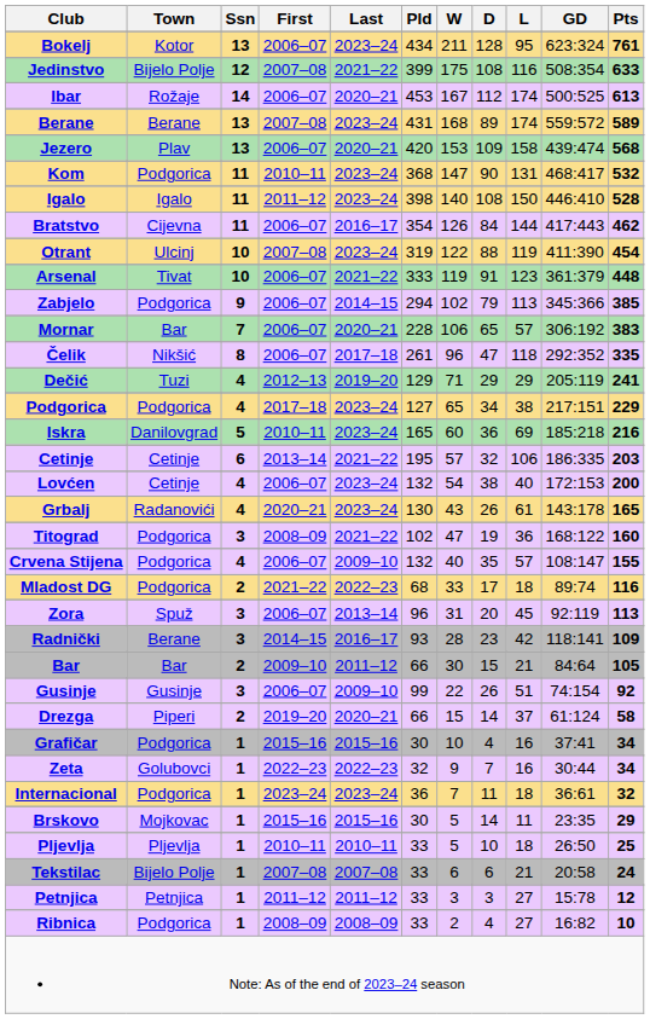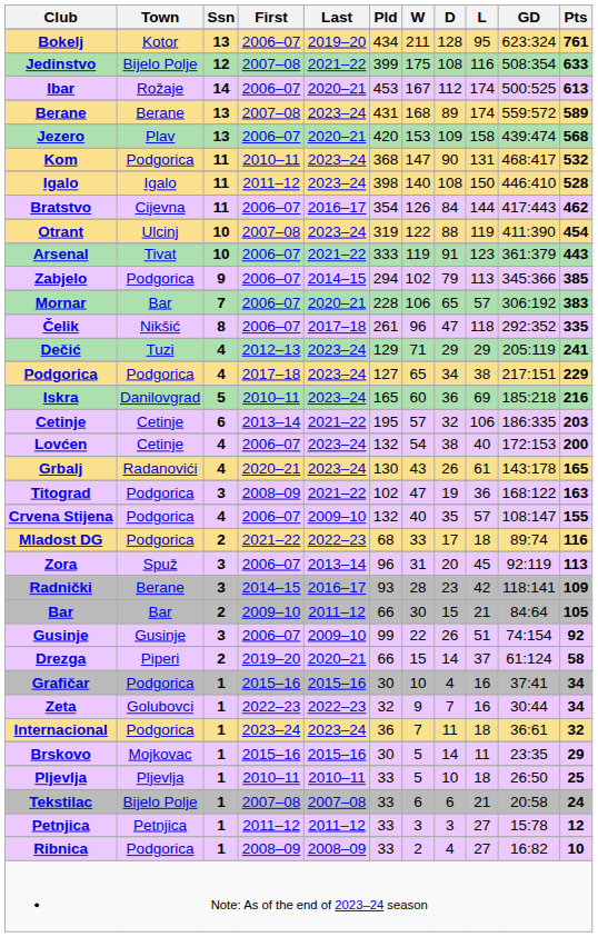 <table class="wikitable sortable" style="font-size:90%; text-align: center;">
 <tr>
 <th>Club</th>
 <th>Town</th>
 <th>Ssn</th>
 <th>First</th>
 <th>Last</th>
 <th>Pld</th>
 <th>W</th>
 <th>D</th>
 <th>L</th>
 <th>GD</th>
 <th>Pts</th>
 </tr>
 <tr>
 </tr>
 <tr style="background:#fbe08d;">
 <td><strong><a href='#'>Bokelj</a></strong></td>
 <td><a href='#'>Kotor</a></td>
 <td><strong>13</strong></td>
 <td><a href='#'>2006–07</a></td>
-<td><a href='#'>2023–24</a></td>
+<td><a href='#'>2019–20</a></td>
 <td>434</td>
 <td>211</td>
 <td>128</td>
 <td>95</td>
 <td>623:324</td>
 <td><strong>761</strong></td>
 </tr>
 <tr>
 </tr>
 <tr style="background:#ace1af;">
 <td><strong><a href='#'>Jedinstvo</a></strong></td>
 <td><a href='#'>Bijelo Polje</a></td>
 <td><strong>12</strong></td>
 <td><a href='#'>2007–08</a></td>
 <td><a href='#'>2021–22</a></td>
 <td>399</td>
 <td>175</td>
 <td>108</td>
 <td>116</td>
 <td>508:354</td>
 <td><strong>633</strong></td>
 </tr>
 <tr>
 </tr>
 <tr style="background:#ebc9fe;">
 <td><strong><a href='#'>Ibar</a></strong></td>
 <td><a href='#'>Rožaje</a></td>
 <td><strong>14</strong></td>
 <td><a href='#'>2006–07</a></td>
 <td><a href='#'>2020–21</a></td>
 <td>453</td>
 <td>167</td>
 <td>112</td>
 <td>174</td>
 <td>500:525</td>
 <td><strong>613</strong></td>
 </tr>
 <tr>
 </tr>
 <tr style="background:#fbe08d;">
 <td><strong><a href='#'>Berane</a></strong></td>
 <td><a href='#'>Berane</a></td>
 <td><strong>13</strong></td>
 <td><a href='#'>2007–08</a></td>
 <td><a href='#'>2023–24</a></td>
 <td>431</td>
 <td>168</td>
 <td>89</td>
 <td>174</td>
 <td>559:572</td>
 <td><strong>589</strong></td>
 </tr>
 <tr>
 </tr>
 <tr style="background:#ace1af;">
 <td><strong><a href='#'>Jezero</a></strong></td>
 <td><a href='#'>Plav</a></td>
 <td><strong>13</strong></td>
 <td><a href='#'>2006–07</a></td>
 <td><a href='#'>2020–21</a></td>
 <td>420</td>
 <td>153</td>
 <td>109</td>
 <td>158</td>
 <td>439:474</td>
 <td><strong>568</strong></td>
 </tr>
 <tr>
 </tr>
 <tr style="background:#fbe08d;">
 <td><strong><a href='#'>Kom</a></strong></td>
 <td><a href='#'>Podgorica</a></td>
 <td><strong>11</strong></td>
 <td><a href='#'>2010–11</a></td>
 <td><a href='#'>2023–24</a></td>
 <td>368</td>
 <td>147</td>
 <td>90</td>
 <td>131</td>
 <td>468:417</td>
 <td><strong>532</strong></td>
 </tr>
 <tr>
 </tr>
 <tr style="background:#fbe08d;">
 <td><strong><a href='#'>Igalo</a></strong></td>
 <td><a href='#'>Igalo</a></td>
 <td><strong>11</strong></td>
 <td><a href='#'>2011–12</a></td>
 <td><a href='#'>2023–24</a></td>
 <td>398</td>
 <td>140</td>
 <td>108</td>
 <td>150</td>
 <td>446:410</td>
 <td><strong>528</strong></td>
 </tr>
 <tr>
 </tr>
 <tr style="background:#ebc9fe;">
 <td><strong><a href='#'>Bratstvo</a></strong></td>
 <td><a href='#'>Cijevna</a></td>
 <td><strong>11</strong></td>
 <td><a href='#'>2006–07</a></td>
 <td><a href='#'>2016–17</a></td>
 <td>354</td>
 <td>126</td>
 <td>84</td>
 <td>144</td>
 <td>417:443</td>
 <td><strong>462</strong></td>
 </tr>
 <tr>
 </tr>
 <tr style="background:#fbe08d;">
 <td><strong><a href='#'>Otrant</a></strong></td>
 <td><a href='#'>Ulcinj</a></td>
 <td><strong>10</strong></td>
 <td><a href='#'>2007–08</a></td>
 <td><a href='#'>2023–24</a></td>
 <td>319</td>
 <td>122</td>
 <td>88</td>
 <td>119</td>
 <td>411:390</td>
 <td><strong>454</strong></td>
 </tr>
 <tr>
 </tr>
 <tr style="background:#ace1af;">
 <td><strong><a href='#'>Arsenal</a></strong></td>
 <td><a href='#'>Tivat</a></td>
 <td><strong>10</strong></td>
 <td><a href='#'>2006–07</a></td>
 <td><a href='#'>2021–22</a></td>
 <td>333</td>
 <td>119</td>
 <td>91</td>
 <td>123</td>
 <td>361:379</td>
-<td><strong>448</strong></td>
+<td><strong>443</strong></td>
 </tr>
 <tr>
 </tr>
 <tr style="background:#ebc9fe;">
 <td><strong><a href='#'>Zabjelo</a></strong></td>
 <td><a href='#'>Podgorica</a></td>
 <td><strong>9</strong></td>
 <td><a href='#'>2006–07</a></td>
 <td><a href='#'>2014–15</a></td>
 <td>294</td>
 <td>102</td>
 <td>79</td>
 <td>113</td>
 <td>345:366</td>
 <td><strong>385</strong></td>
 </tr>
 <tr>
 </tr>
 <tr style="background:#ace1af;">
 <td><strong><a href='#'>Mornar</a></strong></td>
 <td><a href='#'>Bar</a></td>
 <td><strong>7</strong></td>
 <td><a href='#'>2006–07</a></td>
 <td><a href='#'>2020–21</a></td>
 <td>228</td>
 <td>106</td>
 <td>65</td>
 <td>57</td>
 <td>306:192</td>
 <td><strong>383</strong></td>
 </tr>
 <tr>
 </tr>
 <tr style="background:#ebc9fe;">
 <td><strong><a href='#'>Čelik</a></strong></td>
 <td><a href='#'>Nikšić</a></td>
 <td><strong>8</strong></td>
 <td><a href='#'>2006–07</a></td>
 <td><a href='#'>2017–18</a></td>
 <td>261</td>
 <td>96</td>
 <td>47</td>
 <td>118</td>
 <td>292:352</td>
 <td><strong>335</strong></td>
 </tr>
 <tr>
 </tr>
 <tr style="background:#ace1af;">
 <td><strong><a href='#'>Dečić</a></strong></td>
 <td><a href='#'>Tuzi</a></td>
 <td><strong>4</strong></td>
 <td><a href='#'>2012–13</a></td>
-<td><a href='#'>2019–20</a></td>
+<td><a href='#'>2023–24</a></td>
 <td>129</td>
 <td>71</td>
 <td>29</td>
 <td>29</td>
 <td>205:119</td>
 <td><strong>241</strong></td>
 </tr>
 <tr>
 </tr>
 <tr style="background:#fbe08d;">
 <td><strong><a href='#'>Podgorica</a></strong></td>
 <td><a href='#'>Podgorica</a></td>
 <td><strong>4</strong></td>
 <td><a href='#'>2017–18</a></td>
 <td><a href='#'>2023–24</a></td>
 <td>127</td>
 <td>65</td>
 <td>34</td>
 <td>38</td>
 <td>217:151</td>
 <td><strong>229</strong></td>
 </tr>
 <tr>
 </tr>
 <tr style="background:#ace1af;">
 <td><strong><a href='#'>Iskra</a></strong></td>
 <td><a href='#'>Danilovgrad</a></td>
 <td><strong>5</strong></td>
 <td><a href='#'>2010–11</a></td>
 <td><a href='#'>2023–24</a></td>
 <td>165</td>
 <td>60</td>
 <td>36</td>
 <td>69</td>
 <td>185:218</td>
 <td><strong>216</strong></td>
 </tr>
 <tr>
 </tr>
 <tr style="background:#ebc9fe;">
 <td><strong><a href='#'>Cetinje</a></strong></td>
 <td><a href='#'>Cetinje</a></td>
 <td><strong>6</strong></td>
 <td><a href='#'>2013–14</a></td>
 <td><a href='#'>2021–22</a></td>
 <td>195</td>
 <td>57</td>
 <td>32</td>
 <td>106</td>
 <td>186:335</td>
 <td><strong>203</strong></td>
 </tr>
 <tr>
 </tr>
 <tr style="background:#ebc9fe;">
 <td><strong><a href='#'>Lovćen</a></strong></td>
 <td><a href='#'>Cetinje</a></td>
 <td><strong>4</strong></td>
 <td><a href='#'>2006–07</a></td>
 <td><a href='#'>2023–24</a></td>
 <td>132</td>
 <td>54</td>
 <td>38</td>
 <td>40</td>
 <td>172:153</td>
 <td><strong>200</strong></td>
 </tr>
 <tr>
 </tr>
 <tr style="background:#fbe08d;">
 <td><strong><a href='#'>Grbalj</a></strong></td>
 <td><a href='#'>Radanovići</a></td>
 <td><strong>4</strong></td>
 <td><a href='#'>2020–21</a></td>
 <td><a href='#'>2023–24</a></td>
 <td>130</td>
 <td>43</td>
 <td>26</td>
 <td>61</td>
 <td>143:178</td>
 <td><strong>165</strong></td>
 </tr>
 <tr>
 </tr>
 <tr style="background:#ebc9fe;">
 <td><strong><a href='#'>Titograd</a></strong></td>
 <td><a href='#'>Podgorica</a></td>
 <td><strong>3</strong></td>
 <td><a href='#'>2008–09</a></td>
 <td><a href='#'>2021–22</a></td>
 <td>102</td>
 <td>47</td>
 <td>19</td>
 <td>36</td>
 <td>168:122</td>
-<td><strong>160</strong></td>
+<td><strong>163</strong></td>
 </tr>
 <tr>
 </tr>
 <tr style="background:#ebc9fe;">
 <td><strong><a href='#'>Crvena Stijena</a></strong></td>
 <td><a href='#'>Podgorica</a></td>
 <td><strong>4</strong></td>
 <td><a href='#'>2006–07</a></td>
 <td><a href='#'>2009–10</a></td>
 <td>132</td>
 <td>40</td>
 <td>35</td>
 <td>57</td>
 <td>108:147</td>
 <td><strong>155</strong></td>
 </tr>
 <tr>
 </tr>
 <tr style="background:#fbe08d;">
 <td><strong><a href='#'>Mladost DG</a></strong></td>
 <td><a href='#'>Podgorica</a></td>
 <td><strong>2</strong></td>
 <td><a href='#'>2021–22</a></td>
 <td><a href='#'>2022–23</a></td>
 <td>68</td>
 <td>33</td>
 <td>17</td>
 <td>18</td>
 <td>89:74</td>
 <td><strong>116</strong></td>
 </tr>
 <tr>
 </tr>
 <tr style="background:#ebc9fe;">
 <td><strong><a href='#'>Zora</a></strong></td>
 <td><a href='#'>Spuž</a></td>
 <td><strong>3</strong></td>
 <td><a href='#'>2006–07</a></td>
 <td><a href='#'>2013–14</a></td>
 <td>96</td>
 <td>31</td>
 <td>20</td>
 <td>45</td>
 <td>92:119</td>
 <td><strong>113</strong></td>
 </tr>
 <tr>
 </tr>
 <tr style="background:#bbb;">
 <td><strong><a href='#'>Radnički</a></strong></td>
 <td><a href='#'>Berane</a></td>
 <td><strong>3</strong></td>
 <td><a href='#'>2014–15</a></td>
 <td><a href='#'>2016–17</a></td>
 <td>93</td>
 <td>28</td>
 <td>23</td>
 <td>42</td>
 <td>118:141</td>
 <td><strong>109</strong></td>
 </tr>
 <tr>
 </tr>
 <tr style="background:#bbb;">
 <td><strong><a href='#'>Bar</a></strong></td>
 <td><a href='#'>Bar</a></td>
 <td><strong>2</strong></td>
 <td><a href='#'>2009–10</a></td>
 <td><a href='#'>2011–12</a></td>
 <td>66</td>
 <td>30</td>
 <td>15</td>
 <td>21</td>
 <td>84:64</td>
 <td><strong>105</strong></td>
 </tr>
 <tr>
 </tr>
 <tr style="background:#ebc9fe;">
 <td><strong><a href='#'>Gusinje</a></strong></td>
 <td><a href='#'>Gusinje</a></td>
 <td><strong>3</strong></td>
 <td><a href='#'>2006–07</a></td>
 <td><a href='#'>2009–10</a></td>
 <td>99</td>
 <td>22</td>
 <td>26</td>
 <td>51</td>
 <td>74:154</td>
 <td><strong>92</strong></td>
 </tr>
 <tr>
 </tr>
 <tr style="background:#ebc9fe;">
 <td><strong><a href='#'>Drezga</a></strong></td>
 <td><a href='#'>Piperi</a></td>
 <td><strong>2</strong></td>
 <td><a href='#'>2019–20</a></td>
 <td><a href='#'>2020–21</a></td>
 <td>66</td>
 <td>15</td>
 <td>14</td>
 <td>37</td>
 <td>61:124</td>
 <td><strong>58</strong></td>
 </tr>
 <tr>
 </tr>
 <tr style="background:#bbb;">
 <td><strong><a href='#'>Grafičar</a></strong></td>
 <td><a href='#'>Podgorica</a></td>
 <td><strong>1</strong></td>
 <td><a href='#'>2015–16</a></td>
 <td><a href='#'>2015–16</a></td>
 <td>30</td>
 <td>10</td>
 <td>4</td>
 <td>16</td>
 <td>37:41</td>
 <td><strong>34</strong></td>
 </tr>
 <tr>
 </tr>
 <tr style="background:#ebc9fe;">
 <td><strong><a href='#'>Zeta</a></strong></td>
 <td><a href='#'>Golubovci</a></td>
 <td><strong>1</strong></td>
 <td><a href='#'>2022–23</a></td>
 <td><a href='#'>2022–23</a></td>
 <td>32</td>
 <td>9</td>
 <td>7</td>
 <td>16</td>
 <td>30:44</td>
 <td><strong>34</strong></td>
 </tr>
 <tr>
 </tr>
 <tr style="background:#fbe08d;">
 <td><strong><a href='#'>Internacional</a></strong></td>
 <td><a href='#'>Podgorica</a></td>
 <td><strong>1</strong></td>
 <td><a href='#'>2023–24</a></td>
 <td><a href='#'>2023–24</a></td>
 <td>36</td>
 <td>7</td>
 <td>11</td>
 <td>18</td>
 <td>36:61</td>
 <td><strong>32</strong></td>
 </tr>
 <tr>
 </tr>
 <tr style="background:#ebc9fe;">
 <td><strong><a href='#'>Brskovo</a></strong></td>
 <td><a href='#'>Mojkovac</a></td>
 <td><strong>1</strong></td>
 <td><a href='#'>2015–16</a></td>
 <td><a href='#'>2015–16</a></td>
 <td>30</td>
 <td>5</td>
 <td>14</td>
 <td>11</td>
 <td>23:35</td>
 <td><strong>29</strong></td>
 </tr>
 <tr>
 </tr>
 <tr style="background:#ebc9fe;">
 <td><strong><a href='#'>Pljevlja</a></strong></td>
 <td><a href='#'>Pljevlja</a></td>
 <td><strong>1</strong></td>
 <td><a href='#'>2010–11</a></td>
 <td><a href='#'>2010–11</a></td>
 <td>33</td>
 <td>5</td>
 <td>10</td>
 <td>18</td>
 <td>26:50</td>
 <td><strong>25</strong></td>
 </tr>
 <tr>
 </tr>
 <tr style="background:#bbb;">
 <td><strong><a href='#'>Tekstilac</a></strong></td>
 <td><a href='#'>Bijelo Polje</a></td>
 <td><strong>1</strong></td>
 <td><a href='#'>2007–08</a></td>
 <td><a href='#'>2007–08</a></td>
 <td>33</td>
 <td>6</td>
 <td>6</td>
 <td>21</td>
 <td>20:58</td>
 <td><strong>24</strong></td>
 </tr>
 <tr>
 </tr>
 <tr style="background:#ebc9fe;">
 <td><strong><a href='#'>Petnjica</a></strong></td>
 <td><a href='#'>Petnjica</a></td>
 <td><strong>1</strong></td>
 <td><a href='#'>2011–12</a></td>
 <td><a href='#'>2011–12</a></td>
 <td>33</td>
 <td>3</td>
 <td>3</td>
 <td>27</td>
 <td>15:78</td>
 <td><strong>12</strong></td>
 </tr>
 <tr>
 </tr>
 <tr style="background:#ebc9fe;">
 <td><strong><a href='#'>Ribnica</a></strong></td>
 <td><a href='#'>Podgorica</a></td>
 <td><strong>1</strong></td>
 <td><a href='#'>2008–09</a></td>
 <td><a href='#'>2008–09</a></td>
 <td>33</td>
 <td>2</td>
 <td>4</td>
 <td>27</td>
 <td>16:82</td>
 <td><strong>10</strong></td>
 </tr>
 <tr>
 <td colspan="20"><br><ul><li><small>Note: As of the end of <a href='#'>2023–24</a> season</small></li></ul></td>
 </tr>
 </table>
